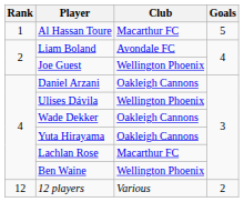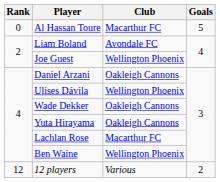 <table class="wikitable" style="text-align:center">
 <tr>
 <th>Rank</th>
 <th>Player</th>
 <th>Club</th>
 <th>Goals</th>
 </tr>
 <tr>
-<td>1</td>
+<td>0</td>
 <td align=left> <a href='#'>Al Hassan Toure</a></td>
 <td align=left><a href='#'>Macarthur FC</a></td>
 <td>5</td>
 </tr>
 <tr>
 <td rowspan=2>2</td>
 <td align=left> <a href='#'>Liam Boland</a></td>
 <td align=left><a href='#'>Avondale FC</a></td>
 <td rowspan=2>4</td>
 </tr>
 <tr>
 <td align=left> <a href='#'>Joe Guest</a></td>
 <td align=left><a href='#'>Wellington Phoenix</a></td>
 </tr>
 <tr>
 <td rowspan=6>4</td>
 <td align=left> <a href='#'>Daniel Arzani</a></td>
 <td align=left><a href='#'>Oakleigh Cannons</a></td>
 <td rowspan=6>3</td>
 </tr>
 <tr>
 <td align=left> <a href='#'>Ulises Dávila</a></td>
 <td align=left><a href='#'>Wellington Phoenix</a></td>
 </tr>
 <tr>
 <td align=left> <a href='#'>Wade Dekker</a></td>
 <td align=left><a href='#'>Oakleigh Cannons</a></td>
 </tr>
 <tr>
 <td align=left> <a href='#'>Yuta Hirayama</a></td>
 <td align=left><a href='#'>Oakleigh Cannons</a></td>
 </tr>
 <tr>
 <td align=left> <a href='#'>Lachlan Rose</a></td>
 <td align=left><a href='#'>Macarthur FC</a></td>
 </tr>
 <tr>
 <td align=left> <a href='#'>Ben Waine</a></td>
 <td align=left><a href='#'>Wellington Phoenix</a></td>
 </tr>
 <tr>
 <td>12</td>
 <td align=left><em>12 players</em></td>
 <td align=left><em>Various</em></td>
 <td>2</td>
 </tr>
 </table>
